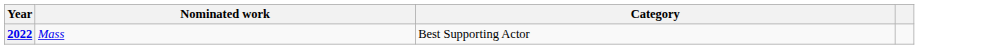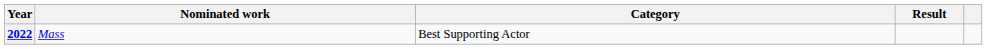 <table class=wikitable>
 <tr>
 <th scope="col" style="width:1em;">Year</th>
 <th scope="col" style="width:30em;">Nominated work</th>
 <th scope="col" style="width:38em;">Category</th>
+<th scope="col" style="width:5em;">Result</th>
 <th scope="col" style="width:1em;"></th>
 </tr>
 <tr>
 <th scope="row"><a href='#'>2022</a></th>
 <td><em><a href='#'>Mass</a></em></td>
 <td>Best Supporting Actor</td>
+<td></td>
 <td style="text-align:center;"></td>
 </tr>
 </table>
